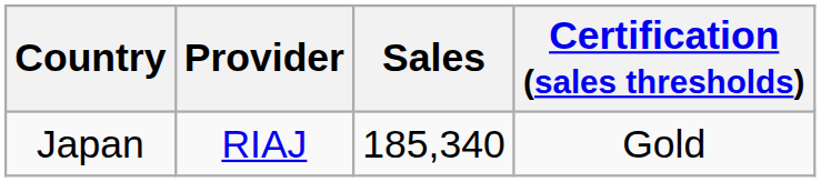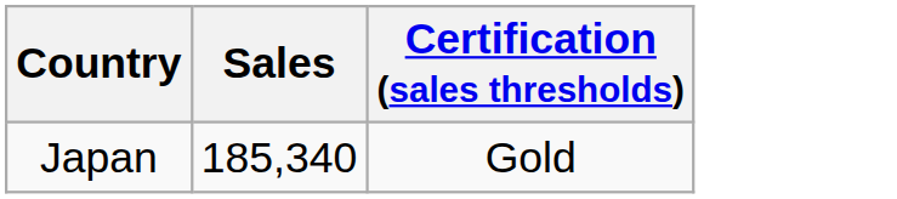 <table class="wikitable" border="1">
 <tr>
 <th>Country</th>
-<th>Provider</th>
 <th>Sales</th>
 <th><a href='#'>Certification</a><br><small>(<a href='#'>sales thresholds</a>)</small></th>
 </tr>
 <tr>
 <td align="center">Japan</td>
-<td align="center"><a href='#'>RIAJ</a></td>
 <td align="center">185,340</td>
 <td align="center">Gold</td>
 </tr>
 </table>
